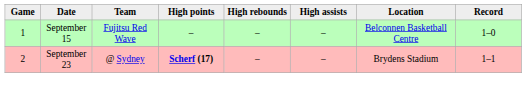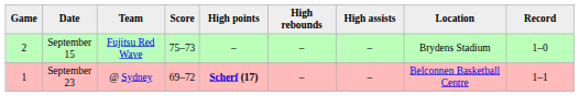 <table class="wikitable" style="font-size:90%; text-align: center; width: 90%; margin:1em auto;autocollapse">
 <tr>
 <th style="background:#eee; width: 5%;">Game</th>
 <th style="background:#eee; width: 5%;">Date</th>
 <th style="background:#eee; width: 10%;">Team</th>
+<th style="background:#eee; width: 5%;">Score</th>
 <th style="background:#eee; width: 10%;">High points</th>
 <th style="background:#eee; width: 10%;">High rebounds</th>
 <th style="background:#eee; width: 10%;">High assists</th>
 <th style="background:#eee; width: 15%;">Location</th>
 <th style="background:#eee; width: 10%;">Record</th>
 </tr>
 <tr style="background:#bfb;">
-<td>1</td>
+<td>2</td>
 <td>September <br> 15</td>
 <td><a href='#'>Fujitsu Red Wave</a></td>
+<td>75–73</td>
 <td>–</td>
 <td>–</td>
 <td>–</td>
-<td><a href='#'>Belconnen Basketball Centre</a></td>
+<td>Brydens Stadium</td>
 <td>1–0</td>
 </tr>
 <tr style="background:#fbb;">
-<td>2</td>
+<td>1</td>
 <td>September <br> 23</td>
 <td>@ <a href='#'>Sydney</a></td>
+<td>69–72</td>
 <td><strong><a href='#'>Scherf</a> (17)</strong></td>
 <td>–</td>
 <td>–</td>
-<td>Brydens Stadium</td>
+<td><a href='#'>Belconnen Basketball Centre</a></td>
 <td>1–1</td>
 </tr>
 </table>
